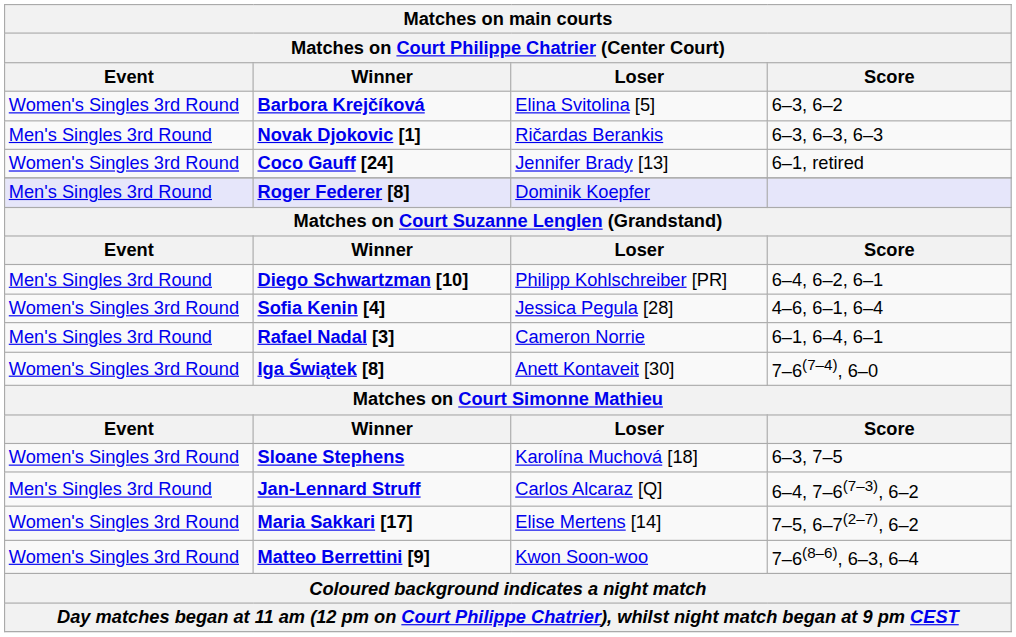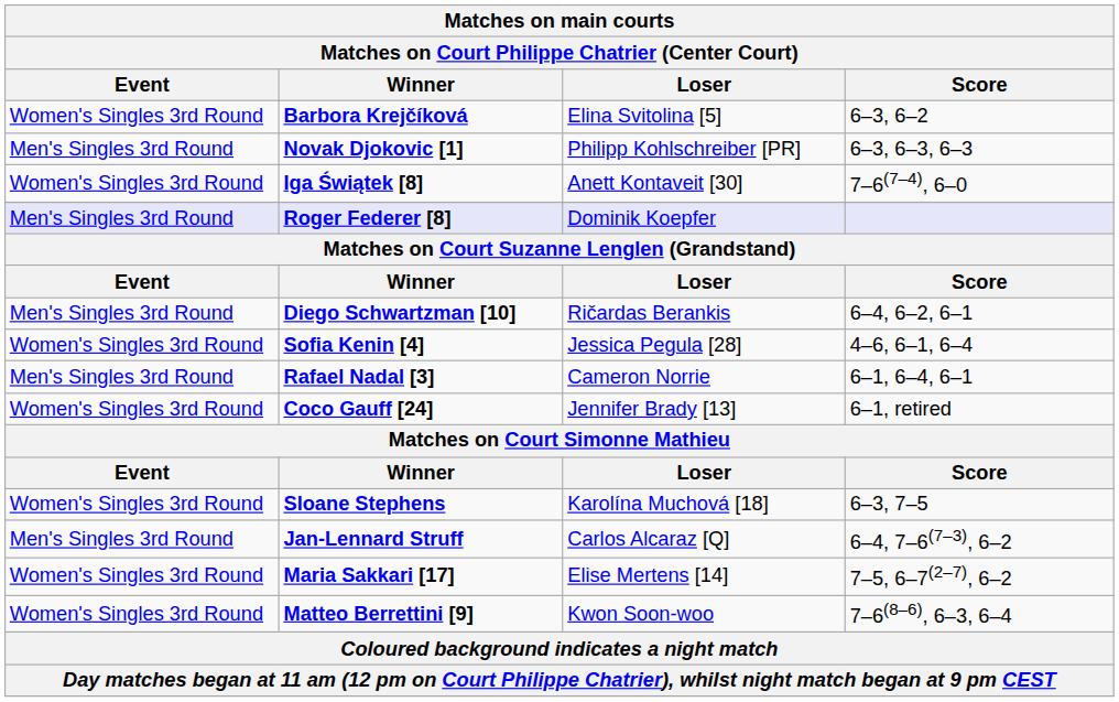 <table class="wikitable" style="margin:auto;">
 <tr>
 <th colspan="4" style="white-space:nowrap">Matches on main courts</th>
 </tr>
 <tr>
 <th colspan="4">Matches on <a href='#'>Court Philippe Chatrier</a> (Center Court)</th>
 </tr>
 <tr>
 <th width="250">Event</th>
 <th width="250">Winner</th>
 <th width="250">Loser</th>
 <th width="250">Score</th>
 </tr>
 <tr>
 <td><a href='#'>Women's Singles 3rd Round</a></td>
 <td><strong> <a href='#'>Barbora Krejčíková</a></strong></td>
 <td> <a href='#'>Elina Svitolina</a> [5]</td>
 <td>6–3, 6–2</td>
 </tr>
 <tr>
 <td><a href='#'>Men's Singles 3rd Round</a></td>
 <td><strong> <a href='#'>Novak Djokovic</a> [1]</strong></td>
-<td> <a href='#'>Ričardas Berankis</a></td>
+<td> <a href='#'>Philipp Kohlschreiber</a> [PR]</td>
 <td>6–3, 6–3, 6–3</td>
 </tr>
 <tr>
 <td><a href='#'>Women's Singles 3rd Round</a></td>
-<td><strong> <a href='#'>Coco Gauff</a> [24]</strong></td>
-<td> <a href='#'>Jennifer Brady</a> [13]</td>
-<td>6–1, retired</td>
+<td><strong> <a href='#'>Iga Świątek</a> [8]</strong></td>
+<td> <a href='#'>Anett Kontaveit</a> [30]</td>
+<td>7–6<sup>(7–4)</sup>, 6–0</td>
 </tr>
 <tr>
 </tr>
 <tr bgcolor=lavender>
 <td><a href='#'>Men's Singles 3rd Round</a></td>
 <td><strong> <a href='#'>Roger Federer</a> [8]</strong></td>
 <td> <a href='#'>Dominik Koepfer</a></td>
 <td></td>
 </tr>
 <tr>
 <th colspan="4">Matches on <a href='#'>Court Suzanne Lenglen</a> (Grandstand)</th>
 </tr>
 <tr>
 <th width="250">Event</th>
 <th width="250">Winner</th>
 <th width="250">Loser</th>
 <th width="250">Score</th>
 </tr>
 <tr>
 <td><a href='#'>Men's Singles 3rd Round</a></td>
 <td><strong> <a href='#'>Diego Schwartzman</a> [10]</strong></td>
-<td> <a href='#'>Philipp Kohlschreiber</a> [PR]</td>
+<td> <a href='#'>Ričardas Berankis</a></td>
 <td>6–4, 6–2, 6–1</td>
 </tr>
 <tr>
 <td><a href='#'>Women's Singles 3rd Round</a></td>
 <td><strong> <a href='#'>Sofia Kenin</a> [4]</strong></td>
 <td> <a href='#'>Jessica Pegula</a> [28]</td>
 <td>4–6, 6–1, 6–4</td>
 </tr>
 <tr>
 <td><a href='#'>Men's Singles 3rd Round</a></td>
 <td><strong> <a href='#'>Rafael Nadal</a> [3]</strong></td>
 <td> <a href='#'>Cameron Norrie</a></td>
 <td>6–1, 6–4, 6–1</td>
 </tr>
 <tr>
 <td><a href='#'>Women's Singles 3rd Round</a></td>
-<td><strong> <a href='#'>Iga Świątek</a> [8]</strong></td>
-<td> <a href='#'>Anett Kontaveit</a> [30]</td>
-<td>7–6<sup>(7–4)</sup>, 6–0</td>
+<td><strong> <a href='#'>Coco Gauff</a> [24]</strong></td>
+<td> <a href='#'>Jennifer Brady</a> [13]</td>
+<td>6–1, retired</td>
 </tr>
 <tr>
 <th colspan="4">Matches on <a href='#'>Court Simonne Mathieu</a></th>
 </tr>
 <tr>
 <th width="250">Event</th>
 <th width="250">Winner</th>
 <th width="250">Loser</th>
 <th width="250">Score</th>
 </tr>
 <tr>
 <td><a href='#'>Women's Singles 3rd Round</a></td>
 <td><strong> <a href='#'>Sloane Stephens</a></strong></td>
 <td> <a href='#'>Karolína Muchová</a> [18]</td>
 <td>6–3, 7–5</td>
 </tr>
 <tr>
 <td><a href='#'>Men's Singles 3rd Round</a></td>
 <td><strong> <a href='#'>Jan-Lennard Struff</a></strong></td>
 <td> <a href='#'>Carlos Alcaraz</a> [Q]</td>
 <td>6–4, 7–6<sup>(7–3)</sup>, 6–2</td>
 </tr>
 <tr>
 <td><a href='#'>Women's Singles 3rd Round</a></td>
 <td><strong> <a href='#'>Maria Sakkari</a> [17]</strong></td>
 <td> <a href='#'>Elise Mertens</a> [14]</td>
 <td>7–5, 6–7<sup>(2–7)</sup>, 6–2</td>
 </tr>
 <tr>
 <td><a href='#'>Women's Singles 3rd Round</a></td>
 <td><strong> <a href='#'>Matteo Berrettini</a> [9]</strong></td>
 <td> <a href='#'>Kwon Soon-woo</a></td>
 <td>7–6<sup>(8–6)</sup>, 6–3,  6–4</td>
 </tr>
 <tr>
 <th colspan="4"><em>Coloured background indicates a night match</em></th>
 </tr>
 <tr>
 <th colspan="4"><em>Day matches began at 11 am (12 pm on <a href='#'>Court Philippe Chatrier</a>), whilst night match began at 9 pm <a href='#'>CEST</a></em></th>
 </tr>
 <tr>
 </tr>
 </table>
